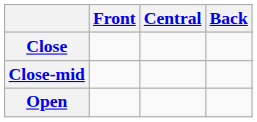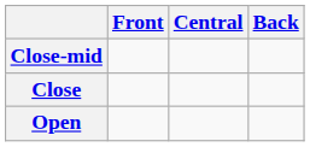 <table Class=wikitable style="text-align:center">
 <tr>
 <th></th>
 <th><a href='#'>Front</a></th>
 <th><a href='#'>Central</a></th>
 <th><a href='#'>Back</a></th>
 </tr>
 <tr>
-<th><a href='#'>Close</a></th>
+<th><a href='#'>Close-mid</a></th>
 <td></td>
 <td></td>
 <td></td>
 </tr>
 <tr>
-<th><a href='#'>Close-mid</a></th>
+<th><a href='#'>Close</a></th>
 <td></td>
 <td></td>
 <td></td>
 </tr>
 <tr>
 <th><a href='#'>Open</a></th>
 <td></td>
 <td></td>
 <td></td>
 </tr>
 </table>
